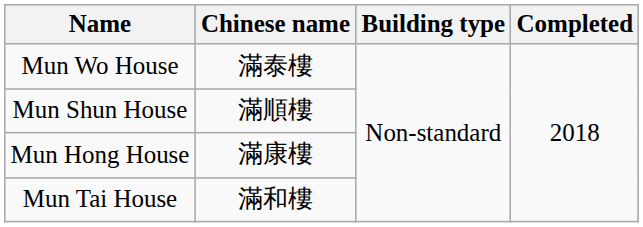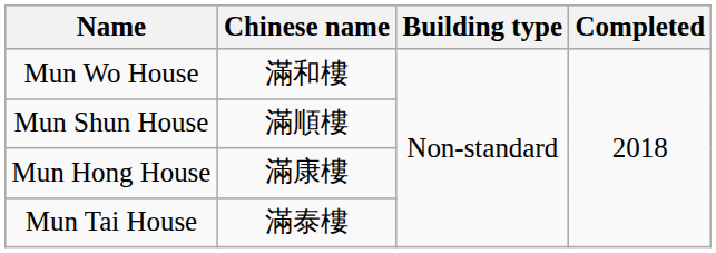 <table class="wikitable" style="text-align: center">
 <tr>
 <th>Name</th>
 <th>Chinese name</th>
 <th>Building type</th>
 <th>Completed</th>
 </tr>
 <tr>
 <td>Mun Wo House</td>
-<td>滿泰樓</td>
+<td>滿和樓</td>
 <td rowspan="4">Non-standard</td>
 <td rowspan="4">2018</td>
 </tr>
 <tr>
 <td>Mun Shun House</td>
 <td>滿順樓</td>
 </tr>
 <tr>
 <td>Mun Hong House</td>
 <td>滿康樓</td>
 </tr>
 <tr>
 <td>Mun Tai House</td>
-<td>滿和樓</td>
+<td>滿泰樓</td>
 </tr>
 </table>
